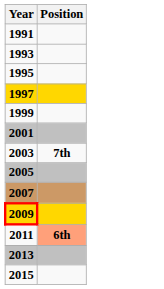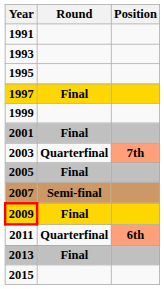 <table class="wikitable" style="text-align: center;">
 <tr>
 <th>Year</th>
+<th>Round</th>
 <th>Position</th>
 </tr>
 <tr>
 <td> <strong>1991</strong></td>
+<td><strong> </strong></td>
 <td></td>
 </tr>
 <tr>
 <td> <strong>1993</strong></td>
+<td><strong> </strong></td>
 <td></td>
 </tr>
 <tr>
 <td> <strong>1995</strong></td>
+<td><strong> </strong></td>
 <td></td>
 </tr>
 <tr style="background:gold;">
 <td> <strong>1997</strong></td>
+<td><strong>Final</strong></td>
 <td></td>
 </tr>
 <tr>
 <td> <strong>1999</strong></td>
 <td><strong> </strong></td>
+<td><strong> </strong></td>
 </tr>
 <tr style="background:silver;">
 <td> <strong>2001</strong></td>
+<td><strong>Final</strong></td>
 <td></td>
 </tr>
 <tr>
 <td> <strong>2003</strong></td>
-<td><strong>7th</strong></td>
+<td><strong>Quarterfinal</strong></td>
+<td style="background: lightsalmon;"><strong>7th</strong></td>
 </tr>
 <tr style="background:silver;">
 <td> <strong>2005</strong></td>
+<td><strong>Final</strong></td>
 <td></td>
 </tr>
 <tr style="background:#cc9966;">
 <td> <strong>2007</strong></td>
+<td><strong>Semi-final</strong></td>
 <td></td>
 </tr>
 <tr style="background:gold;">
 <td style="border: 3px solid red"> <strong>2009</strong></td>
+<td><strong>Final</strong></td>
 <td></td>
 </tr>
 <tr>
 <td> <strong>2011</strong></td>
+<td><strong>Quarterfinal</strong></td>
 <td style="background: lightsalmon;"><strong>6th</strong></td>
 </tr>
 <tr style="background:silver;">
 <td> <strong>2013</strong></td>
+<td><strong>Final</strong></td>
 <td></td>
 </tr>
 <tr>
 <td> <strong>2015</strong></td>
 <td><strong> </strong></td>
+<td><strong> </strong></td>
 </tr>
 </table>
